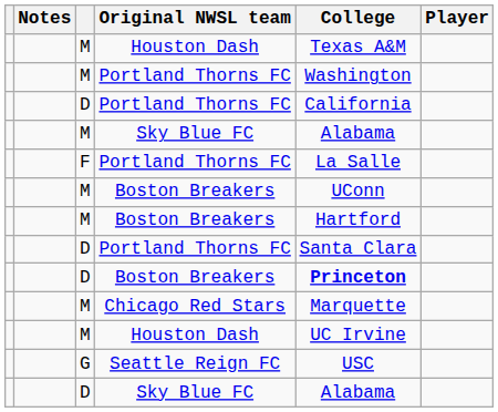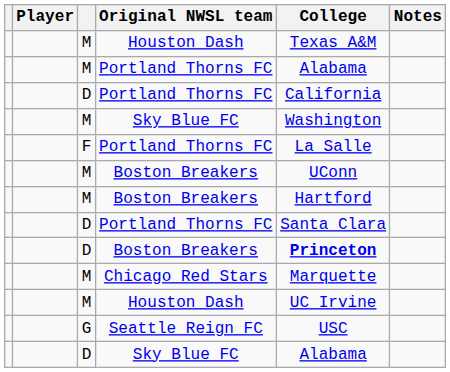 <table class="wikitable sortable" style="font-size: 95%;text-align: center;">
 <tr>
 <th></th>
-<th class=unsortable>Notes</th>
+<th>Player</th>
 <th></th>
 <th>Original NWSL team</th>
 <th>College</th>
-<th>Player</th>
+<th class=unsortable>Notes</th>
 </tr>
 <tr>
 <td></td>
 <td></td>
 <td>M</td>
 <td><a href='#'>Houston Dash</a></td>
 <td><a href='#'>Texas A&M</a></td>
 <td></td>
 </tr>
 <tr>
 <td></td>
 <td></td>
 <td>M</td>
 <td><a href='#'>Portland Thorns FC</a></td>
-<td><a href='#'>Washington</a></td>
+<td><a href='#'>Alabama</a></td>
 <td></td>
 </tr>
 <tr>
 <td></td>
 <td></td>
 <td>D</td>
 <td><a href='#'>Portland Thorns FC</a></td>
 <td><a href='#'>California</a></td>
 <td></td>
 </tr>
 <tr>
 <td></td>
 <td></td>
 <td>M</td>
 <td><a href='#'>Sky Blue FC</a></td>
-<td><a href='#'>Alabama</a></td>
+<td><a href='#'>Washington</a></td>
 <td></td>
 </tr>
 <tr>
 <td></td>
 <td></td>
 <td>F</td>
 <td><a href='#'>Portland Thorns FC</a></td>
 <td><a href='#'>La Salle</a></td>
 <td></td>
 </tr>
 <tr>
 <td></td>
 <td></td>
 <td>M</td>
 <td><a href='#'>Boston Breakers</a></td>
 <td><a href='#'>UConn</a></td>
 <td></td>
 </tr>
 <tr>
 <td></td>
 <td></td>
 <td>M</td>
 <td><a href='#'>Boston Breakers</a></td>
 <td><a href='#'>Hartford</a></td>
 <td></td>
 </tr>
 <tr>
 <td></td>
 <td></td>
 <td>D</td>
 <td><a href='#'>Portland Thorns FC</a></td>
 <td><a href='#'>Santa Clara</a></td>
 <td></td>
 </tr>
 <tr>
 <td></td>
 <td></td>
 <td>D</td>
 <td><a href='#'>Boston Breakers</a></td>
 <td><strong><a href='#'>Princeton</a></strong></td>
 <td></td>
 </tr>
 <tr>
 <td></td>
 <td></td>
 <td>M</td>
 <td><a href='#'>Chicago Red Stars</a></td>
 <td><a href='#'>Marquette</a></td>
 <td></td>
 </tr>
 <tr>
 <td></td>
 <td></td>
 <td>M</td>
 <td><a href='#'>Houston Dash</a></td>
 <td><a href='#'>UC Irvine</a></td>
 <td></td>
 </tr>
 <tr>
 <td></td>
 <td></td>
 <td>G</td>
 <td><a href='#'>Seattle Reign FC</a></td>
 <td><a href='#'>USC</a></td>
 <td></td>
 </tr>
 <tr>
 <td></td>
 <td></td>
 <td>D</td>
 <td><a href='#'>Sky Blue FC</a></td>
 <td><a href='#'>Alabama</a></td>
 <td></td>
 </tr>
 </table>
